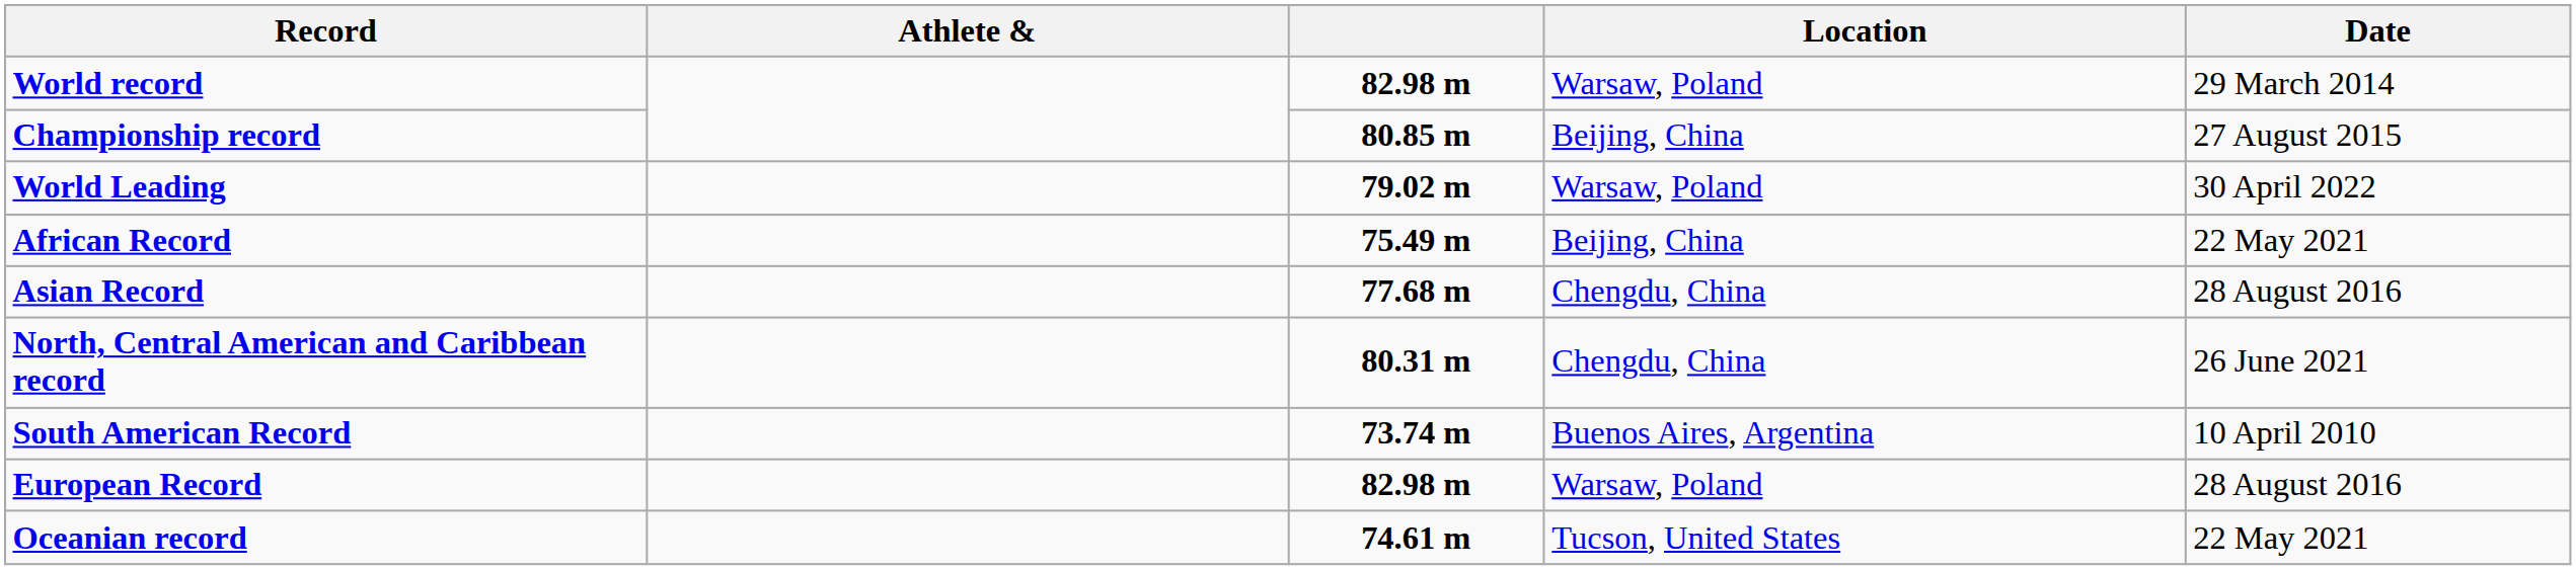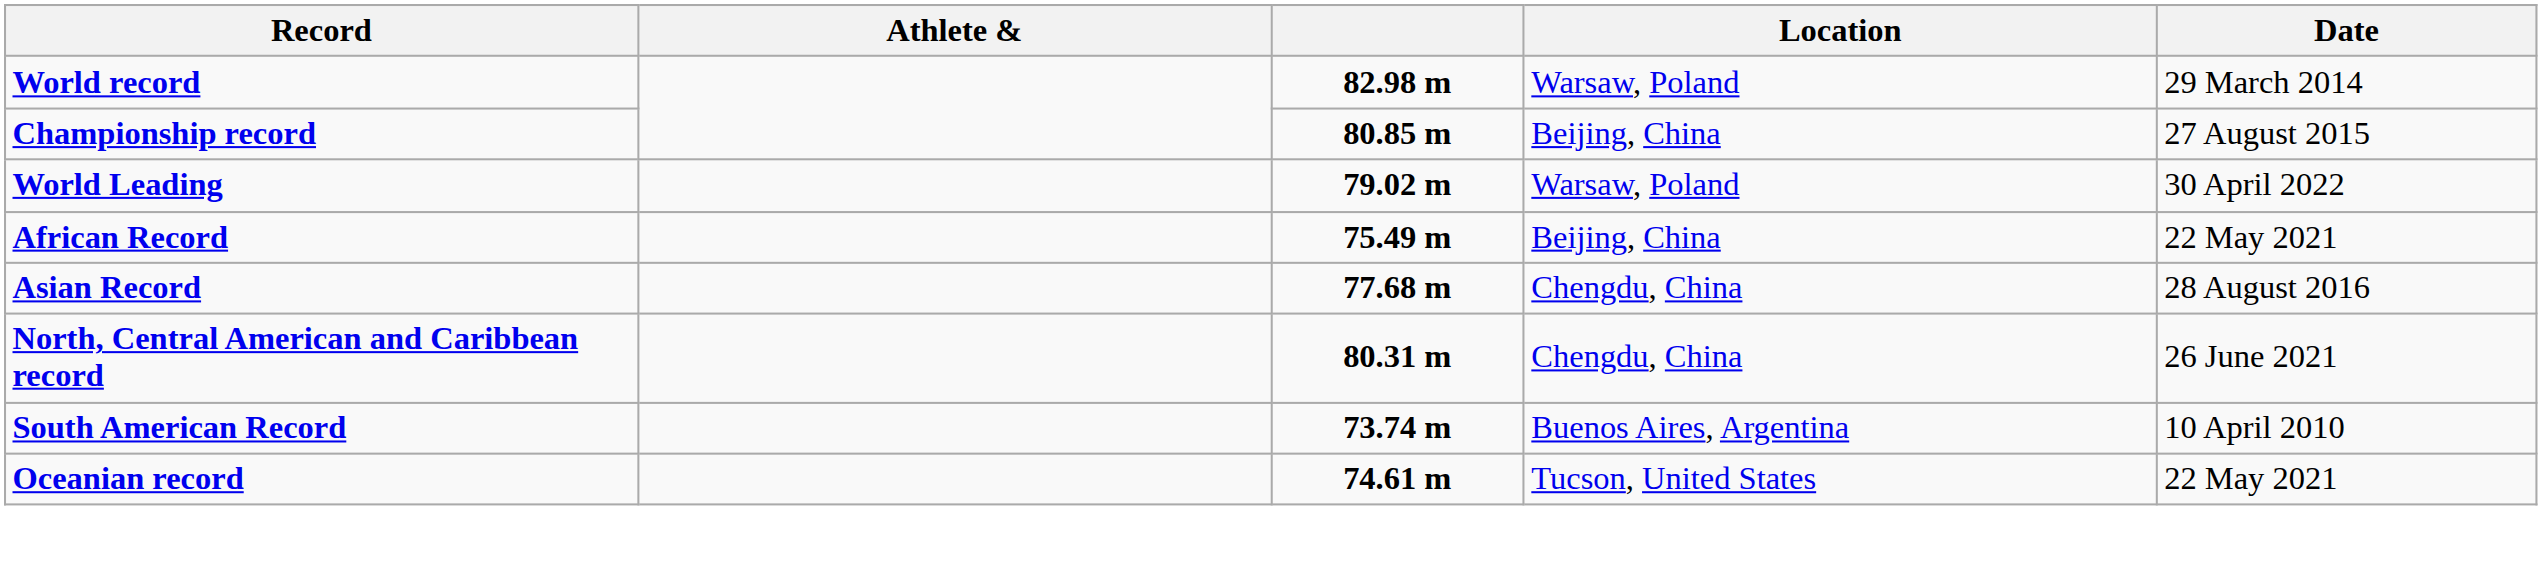 <table class="wikitable">
 <tr>
 <th width=25% align=center>Record</th>
 <th width=25% align=center>Athlete & </th>
 <th width=10% align=center></th>
 <th width=25% align=center>Location</th>
 <th width=15% align=center>Date</th>
 </tr>
 <tr>
 <td><strong><a href='#'>World record</a></strong></td>
 <td rowspan=2></td>
 <td align=center><strong>82.98 m</strong></td>
 <td><a href='#'>Warsaw</a>, <a href='#'>Poland</a></td>
 <td>29 March 2014</td>
 </tr>
 <tr>
 <td><strong><a href='#'>Championship record</a></strong></td>
 <td align=center><strong>80.85 m</strong></td>
 <td><a href='#'>Beijing</a>, <a href='#'>China</a></td>
 <td>27 August 2015</td>
 </tr>
 <tr>
 <td><strong><a href='#'>World Leading</a></strong></td>
 <td></td>
 <td align=center><strong>79.02 m</strong></td>
 <td><a href='#'>Warsaw</a>, <a href='#'>Poland</a></td>
 <td>30 April 2022</td>
 </tr>
 <tr>
 <td><strong><a href='#'>African Record</a></strong></td>
 <td></td>
 <td align=center><strong>75.49 m</strong></td>
 <td><a href='#'>Beijing</a>, <a href='#'>China</a></td>
 <td>22 May 2021</td>
 </tr>
 <tr>
 <td><strong><a href='#'>Asian Record</a></strong></td>
 <td></td>
 <td align=center><strong>77.68 m</strong></td>
 <td><a href='#'>Chengdu</a>, <a href='#'>China</a></td>
 <td>28 August 2016</td>
 </tr>
 <tr>
 <td><strong><a href='#'>North, Central American and Caribbean record</a></strong></td>
 <td></td>
 <td align=center><strong>80.31 m</strong></td>
 <td><a href='#'>Chengdu</a>, <a href='#'>China</a></td>
 <td>26 June 2021</td>
 </tr>
 <tr>
 <td><strong><a href='#'>South American Record</a></strong></td>
 <td></td>
 <td align=center><strong>73.74 m</strong></td>
 <td><a href='#'>Buenos Aires</a>, <a href='#'>Argentina</a></td>
 <td>10 April 2010</td>
 </tr>
 <tr>
-<td><strong><a href='#'>European Record</a></strong></td>
-<td></td>
-<td align=center><strong>82.98 m</strong></td>
-<td><a href='#'>Warsaw</a>, <a href='#'>Poland</a></td>
-<td>28 August 2016</td>
-</tr>
-<tr>
 <td><strong><a href='#'>Oceanian record</a></strong></td>
 <td></td>
 <td align=center><strong>74.61 m</strong></td>
 <td><a href='#'>Tucson</a>, <a href='#'>United States</a></td>
 <td>22 May 2021</td>
 </tr>
 </table>
